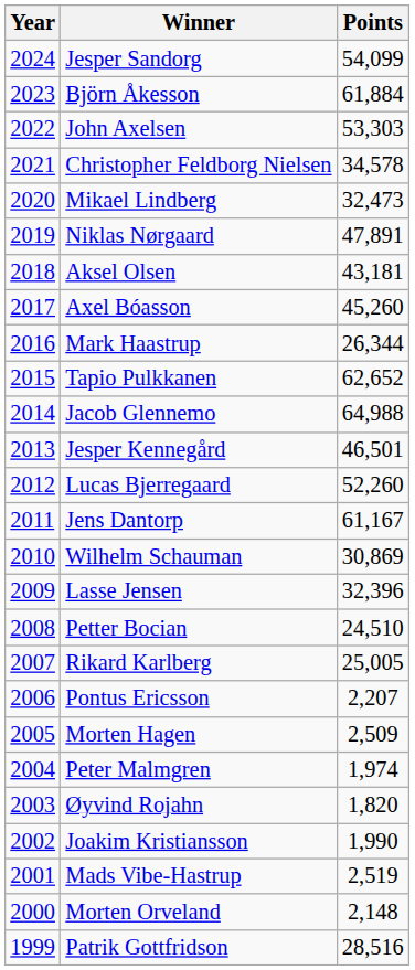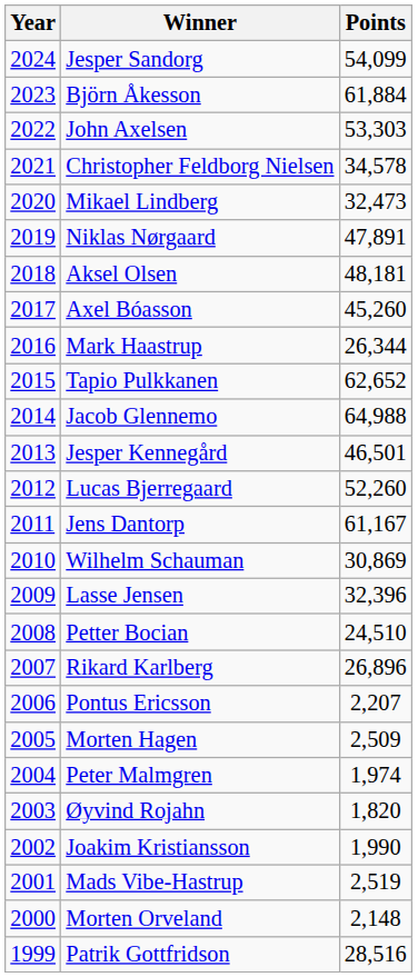 <table class=wikitable>
 <tr>
 <th>Year</th>
 <th>Winner</th>
 <th>Points</th>
 </tr>
 <tr>
 <td><a href='#'>2024</a></td>
 <td> <a href='#'>Jesper Sandorg</a></td>
 <td align=center>54,099</td>
 </tr>
 <tr>
 <td><a href='#'>2023</a></td>
 <td> <a href='#'>Björn Åkesson</a></td>
 <td align=center>61,884</td>
 </tr>
 <tr>
 <td><a href='#'>2022</a></td>
 <td> <a href='#'>John Axelsen</a></td>
 <td align=center>53,303</td>
 </tr>
 <tr>
 <td><a href='#'>2021</a></td>
 <td> <a href='#'>Christopher Feldborg Nielsen</a></td>
 <td align=center>34,578</td>
 </tr>
 <tr>
 <td><a href='#'>2020</a></td>
 <td> <a href='#'>Mikael Lindberg</a></td>
 <td align=center>32,473</td>
 </tr>
 <tr>
 <td><a href='#'>2019</a></td>
 <td> <a href='#'>Niklas Nørgaard</a></td>
 <td align=center>47,891</td>
 </tr>
 <tr>
 <td><a href='#'>2018</a></td>
 <td> <a href='#'>Aksel Olsen</a></td>
-<td align=center>43,181</td>
+<td align=center>48,181</td>
 </tr>
 <tr>
 <td><a href='#'>2017</a></td>
 <td> <a href='#'>Axel Bóasson</a></td>
 <td align=center>45,260</td>
 </tr>
 <tr>
 <td><a href='#'>2016</a></td>
 <td> <a href='#'>Mark Haastrup</a></td>
 <td align=center>26,344</td>
 </tr>
 <tr>
 <td><a href='#'>2015</a></td>
 <td> <a href='#'>Tapio Pulkkanen</a></td>
 <td align=center>62,652</td>
 </tr>
 <tr>
 <td><a href='#'>2014</a></td>
 <td> <a href='#'>Jacob Glennemo</a></td>
 <td align=center>64,988</td>
 </tr>
 <tr>
 <td><a href='#'>2013</a></td>
 <td> <a href='#'>Jesper Kennegård</a></td>
 <td align=center>46,501</td>
 </tr>
 <tr>
 <td><a href='#'>2012</a></td>
 <td> <a href='#'>Lucas Bjerregaard</a></td>
 <td align=center>52,260</td>
 </tr>
 <tr>
 <td><a href='#'>2011</a></td>
 <td> <a href='#'>Jens Dantorp</a></td>
 <td align=center>61,167</td>
 </tr>
 <tr>
 <td><a href='#'>2010</a></td>
 <td> <a href='#'>Wilhelm Schauman</a></td>
 <td align=center>30,869</td>
 </tr>
 <tr>
 <td><a href='#'>2009</a></td>
 <td> <a href='#'>Lasse Jensen</a></td>
 <td align=center>32,396</td>
 </tr>
 <tr>
 <td><a href='#'>2008</a></td>
 <td> <a href='#'>Petter Bocian</a></td>
 <td align=center>24,510</td>
 </tr>
 <tr>
 <td><a href='#'>2007</a></td>
 <td> <a href='#'>Rikard Karlberg</a></td>
-<td align=center>25,005</td>
+<td align=center>26,896</td>
 </tr>
 <tr>
 <td><a href='#'>2006</a></td>
 <td> <a href='#'>Pontus Ericsson</a></td>
 <td align=center>2,207</td>
 </tr>
 <tr>
 <td><a href='#'>2005</a></td>
 <td> <a href='#'>Morten Hagen</a></td>
 <td align=center>2,509</td>
 </tr>
 <tr>
 <td><a href='#'>2004</a></td>
 <td> <a href='#'>Peter Malmgren</a></td>
 <td align=center>1,974</td>
 </tr>
 <tr>
 <td><a href='#'>2003</a></td>
 <td> <a href='#'>Øyvind Rojahn</a></td>
 <td align=center>1,820</td>
 </tr>
 <tr>
 <td><a href='#'>2002</a></td>
 <td> <a href='#'>Joakim Kristiansson</a></td>
 <td align=center>1,990</td>
 </tr>
 <tr>
 <td><a href='#'>2001</a></td>
 <td> <a href='#'>Mads Vibe-Hastrup</a></td>
 <td align=center>2,519</td>
 </tr>
 <tr>
 <td><a href='#'>2000</a></td>
 <td> <a href='#'>Morten Orveland</a></td>
 <td align=center>2,148</td>
 </tr>
 <tr>
 <td><a href='#'>1999</a></td>
 <td> <a href='#'>Patrik Gottfridson</a></td>
 <td align=center>28,516</td>
 </tr>
 </table>
